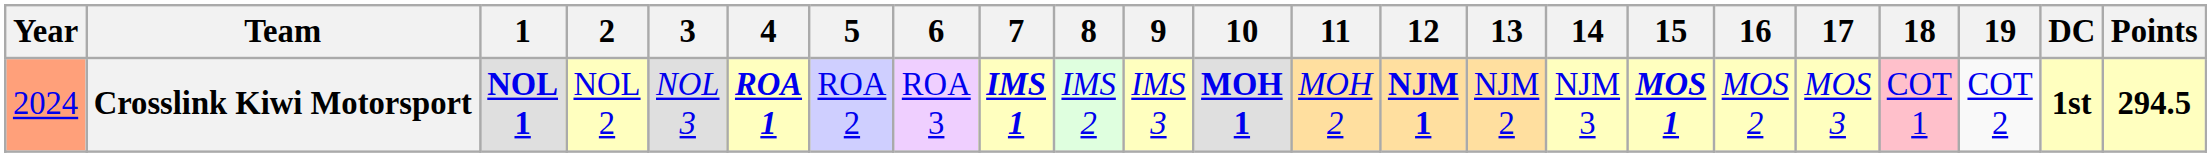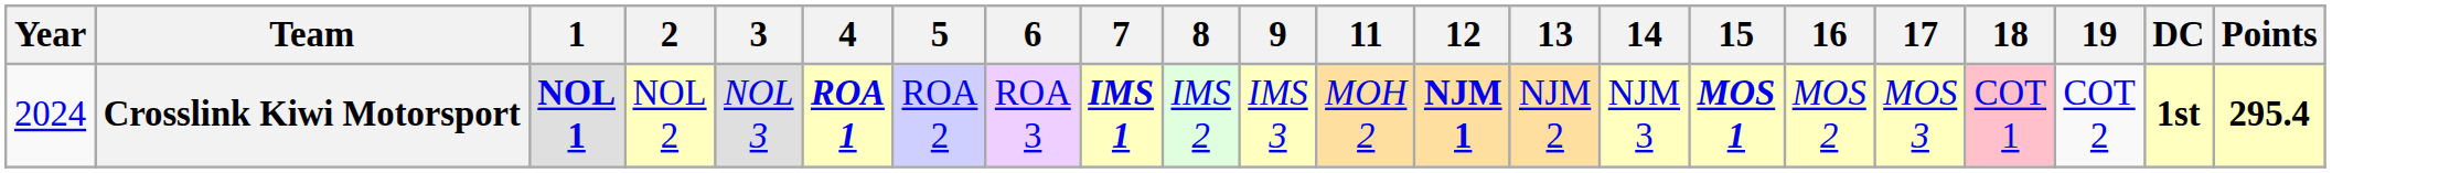 <table class="wikitable" style="text-align:center; font-size:85%">
 <tr>
 <th>Year</th>
 <th>Team</th>
 <th>1</th>
 <th>2</th>
 <th>3</th>
 <th>4</th>
 <th>5</th>
 <th>6</th>
 <th>7</th>
 <th>8</th>
 <th>9</th>
-<th>10</th>
 <th>11</th>
 <th>12</th>
 <th>13</th>
 <th>14</th>
 <th>15</th>
 <th>16</th>
 <th>17</th>
 <th>18</th>
 <th>19</th>
 <th>DC</th>
 <th>Points</th>
 </tr>
 <tr>
-<td style="background: lightsalmon;"><a href='#'>2024</a></td>
+<td><a href='#'>2024</a></td>
 <th nowrap>Crosslink Kiwi Motorsport</th>
 <td style="background:#dfdfdf;"><strong><a href='#'>NOL<br>1</a></strong><br></td>
 <td style="background:#ffffbf;"><a href='#'>NOL<br>2</a><br></td>
 <td style="background:#dfdfdf;"><em><a href='#'>NOL<br>3</a></em><br></td>
 <td style="background:#ffffbf;"><strong><em><a href='#'>ROA<br>1</a></em></strong><br></td>
 <td style="background:#cfcfff;"><a href='#'>ROA<br>2</a><br></td>
 <td style="background:#efcfff;"><a href='#'>ROA<br>3</a><br></td>
 <td style="background:#FFFFBF;"><strong><em><a href='#'>IMS<br>1</a></em></strong><br></td>
 <td style="background:#DFFFDF;"><em><a href='#'>IMS<br>2</a></em><br></td>
 <td style="background:#FFFFBF;"><em><a href='#'>IMS<br>3</a></em><br></td>
-<td style="background:#DFDFDF;"><strong><a href='#'>MOH<br>1</a></strong><br></td>
 <td style="background:#FFDF9F;"><em><a href='#'>MOH<br>2</a></em><br></td>
 <td style="background:#FFDF9F;"><strong><a href='#'>NJM<br>1</a></strong><br></td>
 <td style="background:#FFDF9F;"><a href='#'>NJM<br>2</a><br></td>
 <td style="background:#FFFFBF;"><a href='#'>NJM<br>3</a><br></td>
 <td style="background:#FFFFBF;"><strong><em><a href='#'>MOS<br>1</a></em></strong><br></td>
 <td style="background:#FFFFBF;"><em><a href='#'>MOS<br>2</a></em><br></td>
 <td style="background:#FFFFBF;"><em><a href='#'>MOS<br>3</a></em><br></td>
 <td style="background: pink;"><a href='#'>COT<br>1</a></td>
 <td><a href='#'>COT<br>2</a></td>
 <th style="background:#FFFFBF">1st</th>
-<th style="background:#FFFFBF">294.5</th>
+<th style="background:#FFFFBF">295.4</th>
 </tr>
 </table>
